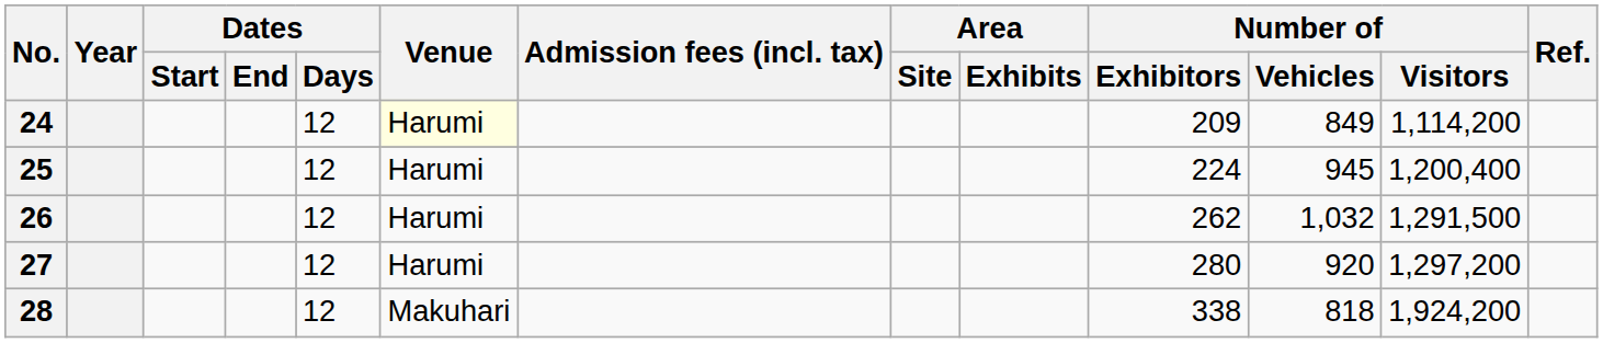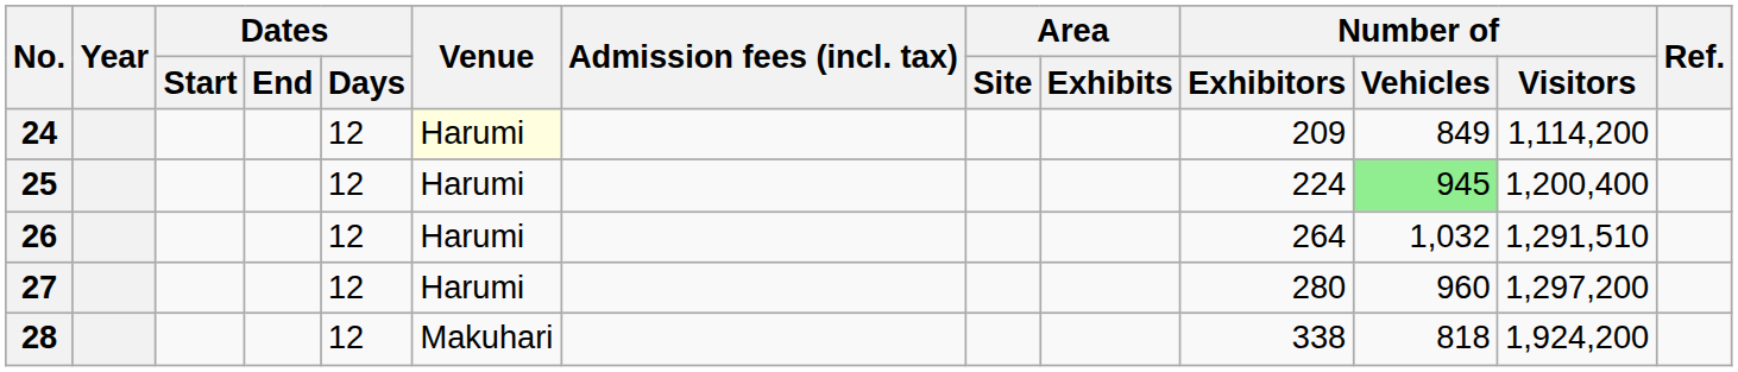 <table class="wikitable sortable">
 <tr>
 <th rowspan=2>No.</th>
 <th rowspan=2>Year</th>
 <th colspan=3>Dates</th>
 <th rowspan=2>Venue</th>
 <th rowspan=2>Admission fees (incl. tax)</th>
 <th colspan=2>Area</th>
 <th colspan=3>Number of</th>
 <th rowspan=2 class="unsortable">Ref.</th>
 </tr>
 <tr>
 <th>Start</th>
 <th>End</th>
 <th>Days</th>
 <th>Site</th>
 <th>Exhibits</th>
 <th>Exhibitors</th>
 <th>Vehicles</th>
 <th>Visitors</th>
 </tr>
 <tr>
 <th>24</th>
 <th></th>
 <td></td>
 <td></td>
 <td>12</td>
 <td style="background: lightyellow;">Harumi</td>
 <td></td>
 <td style="text-align:right;"></td>
 <td style="text-align:right;"></td>
 <td style="text-align:right;">209</td>
 <td style="text-align:right;">849</td>
 <td style="text-align:right;">1,114,200</td>
 <td></td>
 </tr>
 <tr>
 <th>25</th>
 <th></th>
 <td></td>
 <td></td>
 <td>12</td>
 <td>Harumi</td>
 <td></td>
 <td style="text-align:right;"></td>
 <td style="text-align:right;"></td>
 <td style="text-align:right;">224</td>
-<td style="text-align:right;">945</td>
+<td style="background: lightgreen; text-align:right;">945</td>
 <td style="text-align:right;">1,200,400</td>
 <td></td>
 </tr>
 <tr>
 <th>26</th>
 <th></th>
 <td></td>
 <td></td>
 <td>12</td>
 <td>Harumi</td>
 <td></td>
 <td style="text-align:right;"></td>
 <td style="text-align:right;"></td>
-<td style="text-align:right;">262</td>
+<td style="text-align:right;">264</td>
 <td style="text-align:right;">1,032</td>
-<td style="text-align:right;">1,291,500</td>
+<td style="text-align:right;">1,291,510</td>
 <td></td>
 </tr>
 <tr>
 <th>27</th>
 <th></th>
 <td></td>
 <td></td>
 <td>12</td>
 <td>Harumi</td>
 <td></td>
 <td style="text-align:right;"></td>
 <td style="text-align:right;"></td>
 <td style="text-align:right;">280</td>
-<td style="text-align:right;">920</td>
+<td style="text-align:right;">960</td>
 <td style="text-align:right;">1,297,200</td>
 <td></td>
 </tr>
 <tr>
 <th>28</th>
 <th></th>
 <td></td>
 <td></td>
 <td>12</td>
 <td>Makuhari</td>
 <td></td>
 <td style="text-align:right;"></td>
 <td style="text-align:right;"></td>
 <td style="text-align:right;">338</td>
 <td style="text-align:right;">818</td>
 <td style="text-align:right;">1,924,200</td>
 <td></td>
 </tr>
 </table>
